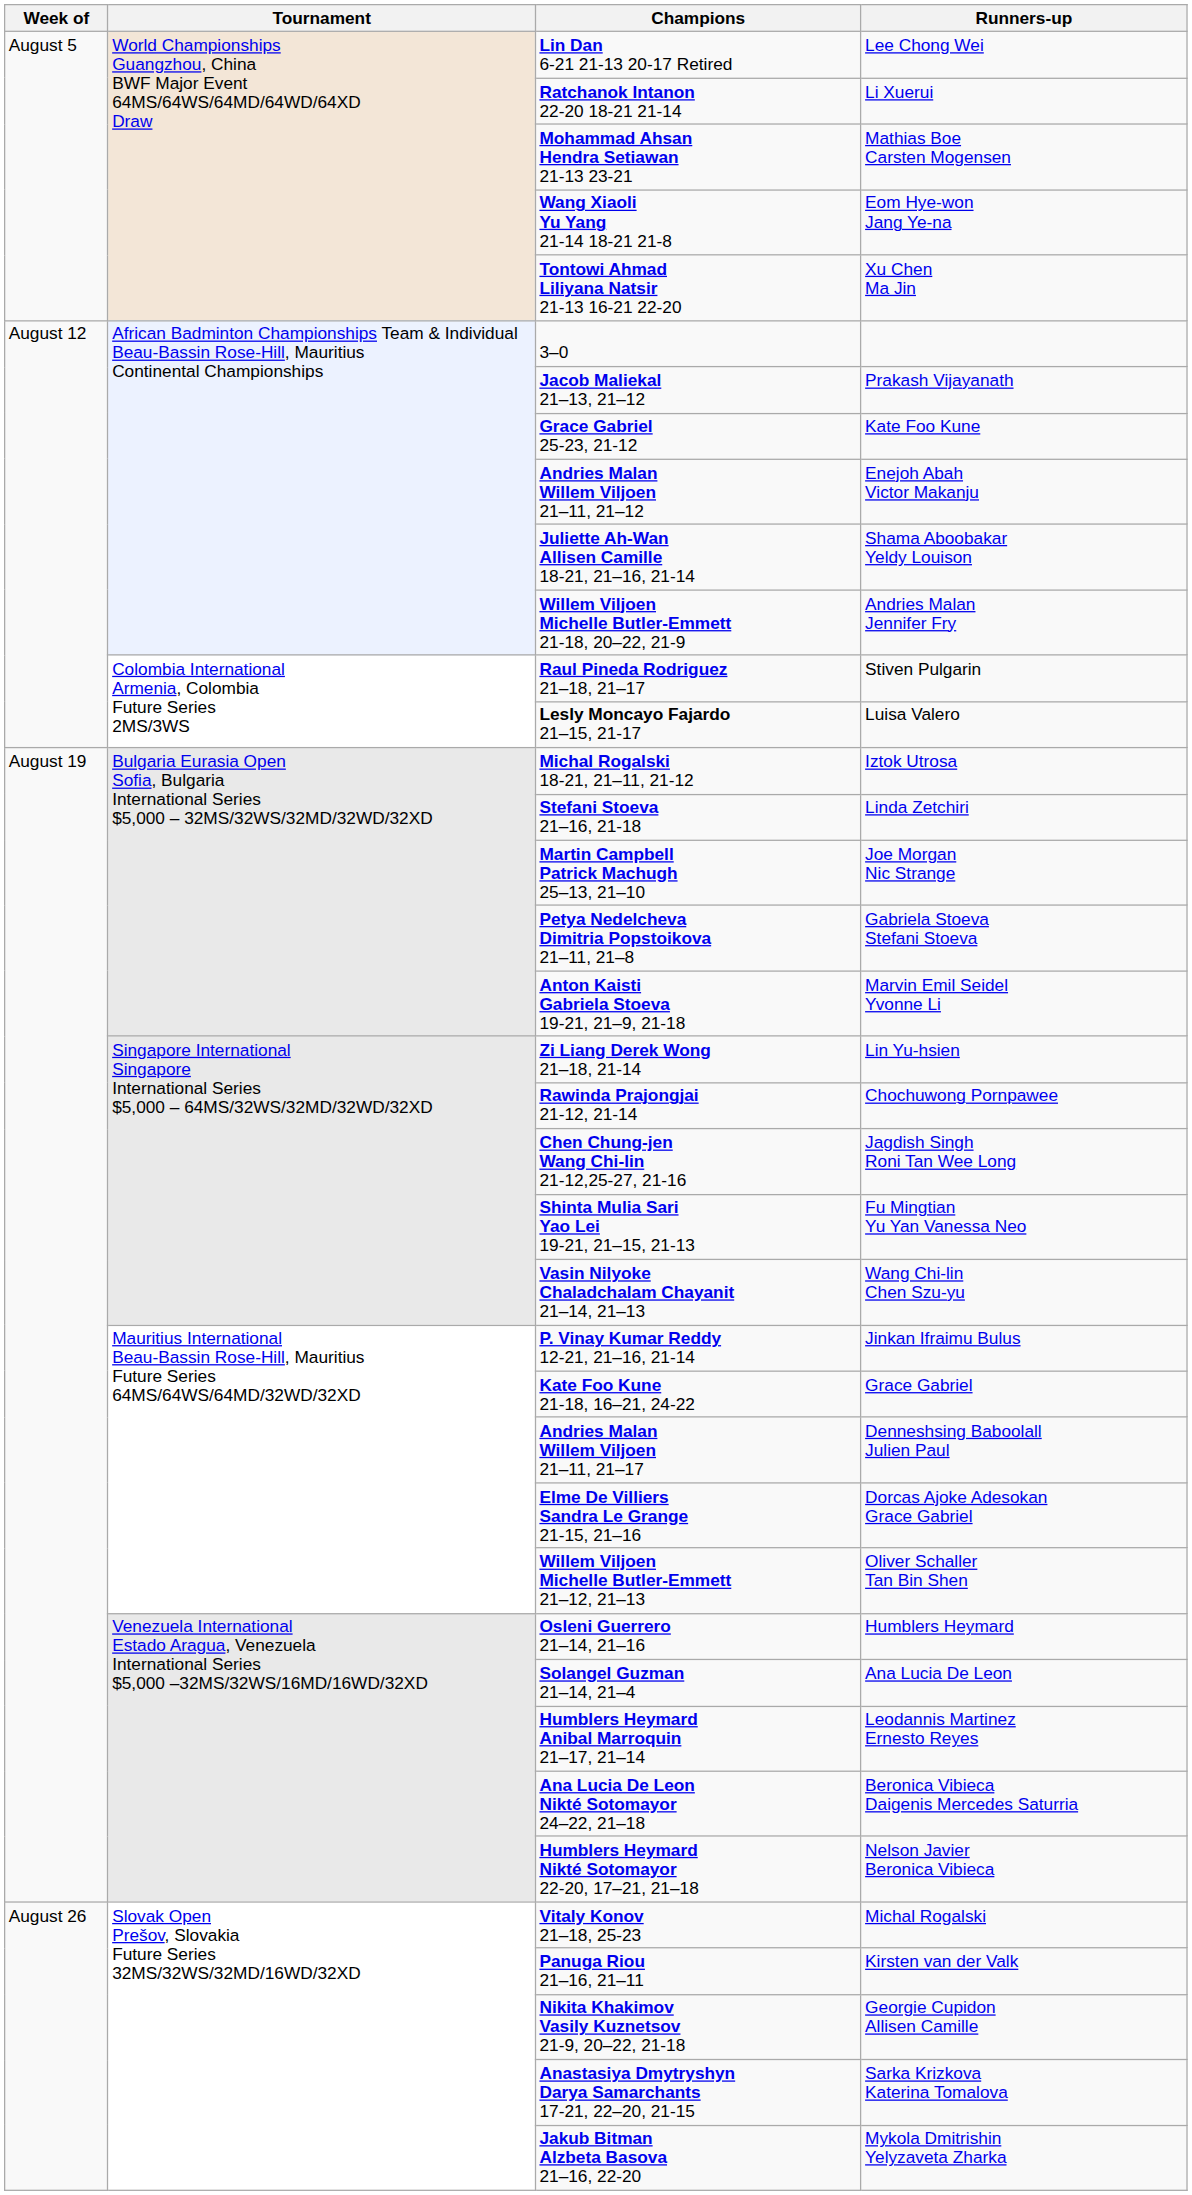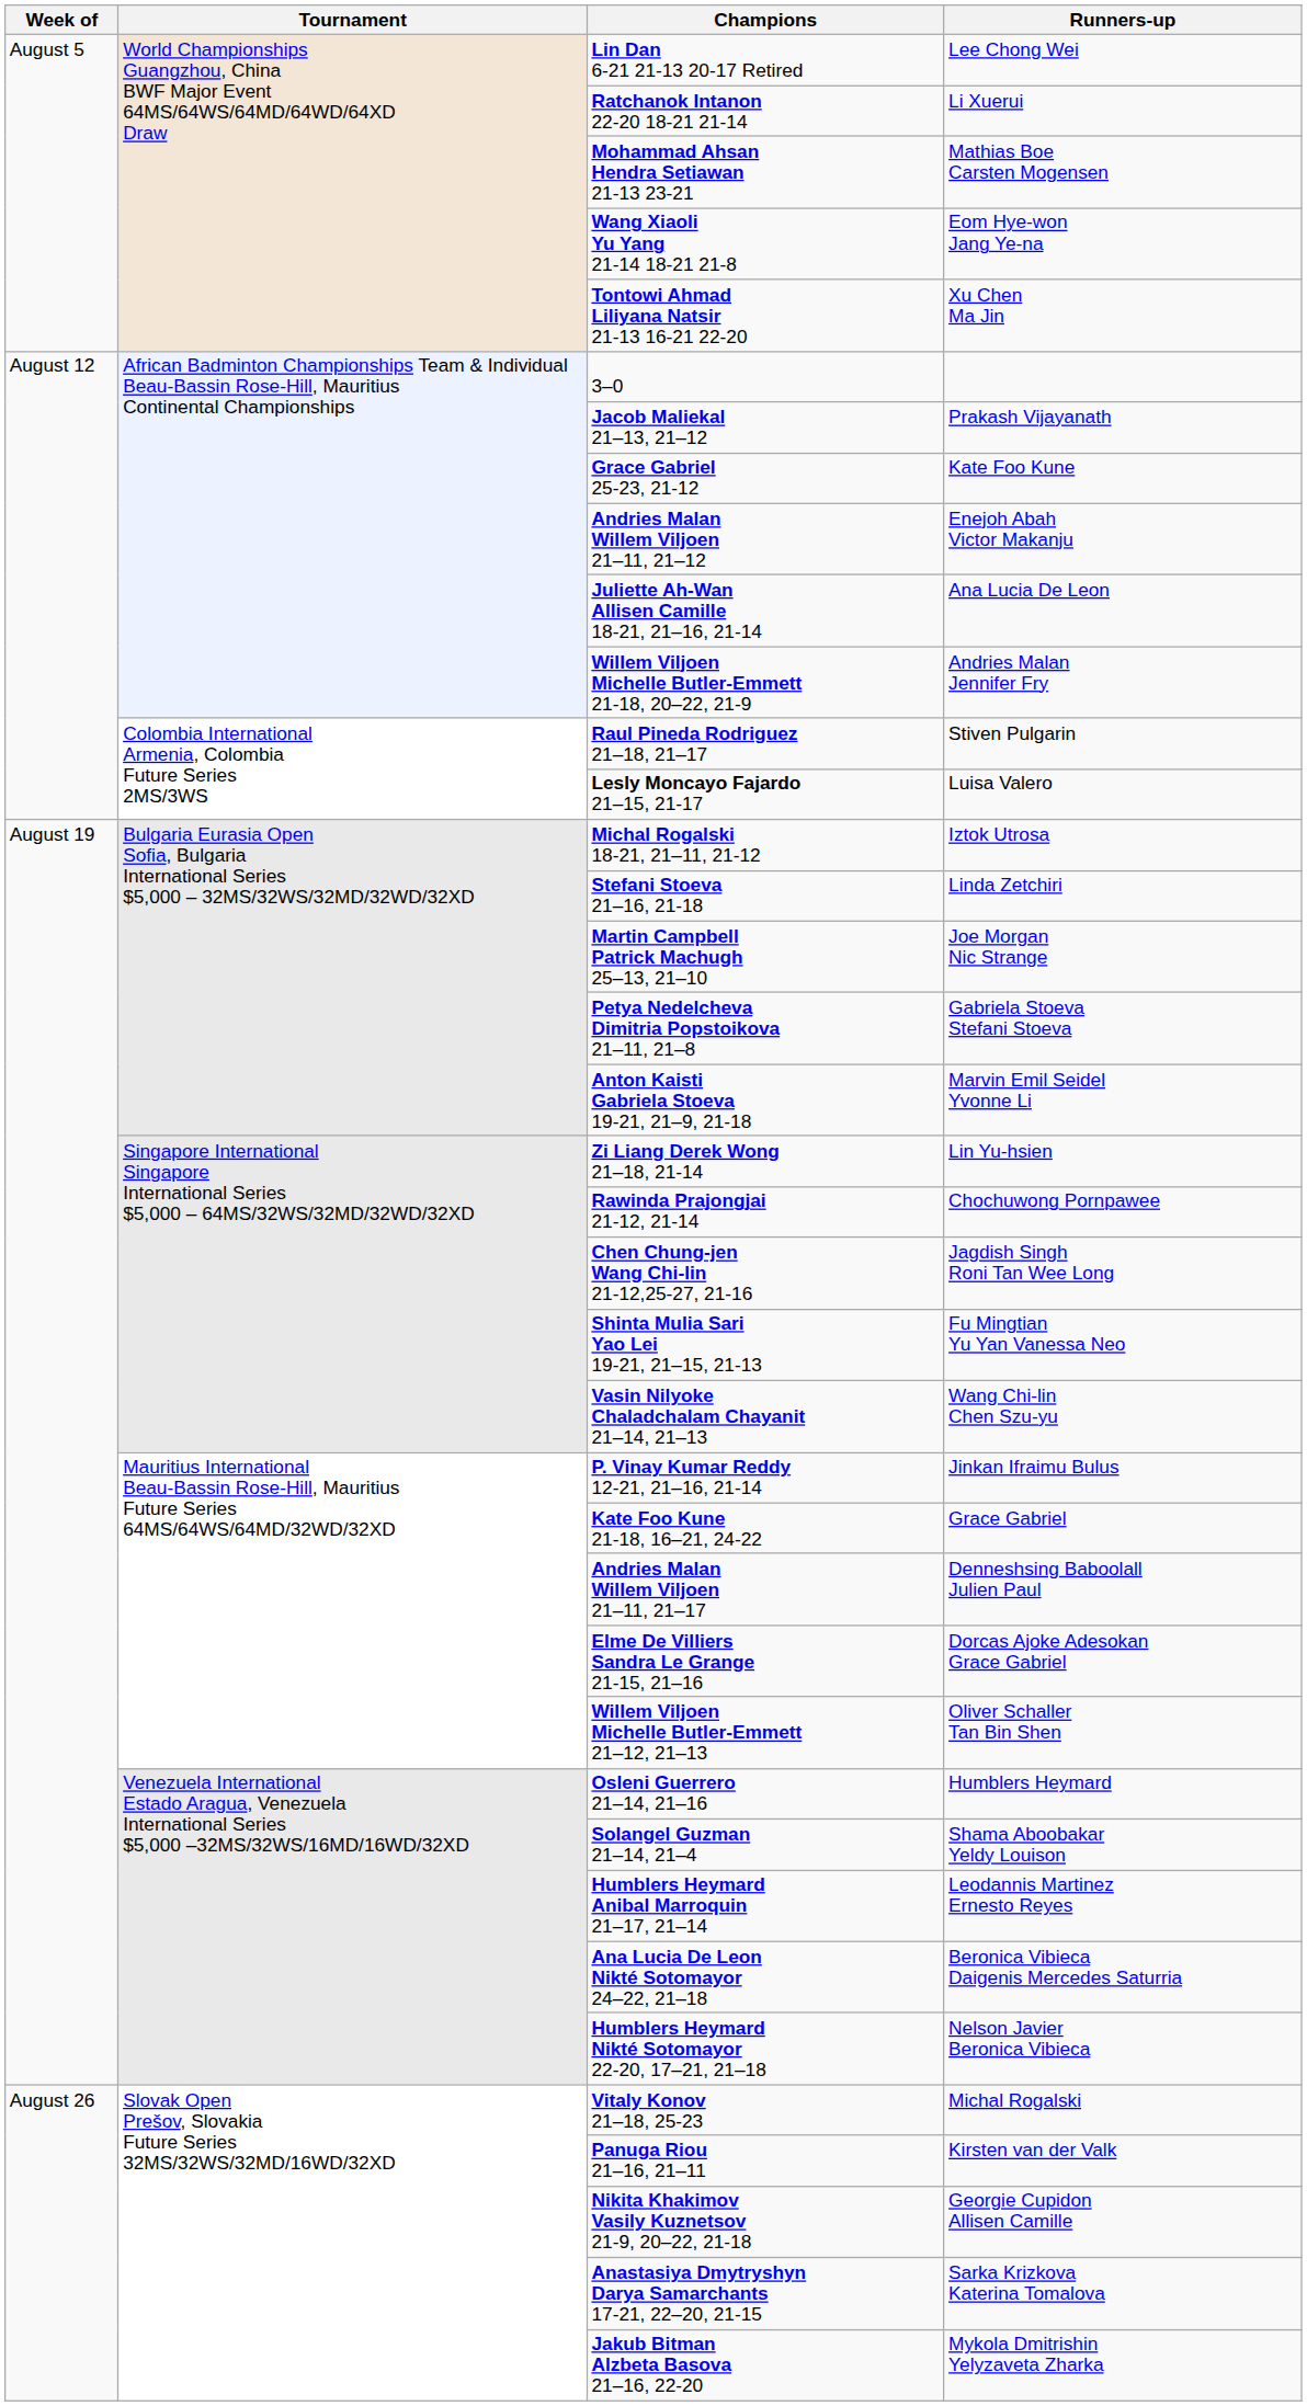 <table class=wikitable style=font-size:85%>
 <tr>
 <th width=75>Week of</th>
 <th width=330>Tournament</th>
 <th width=250>Champions</th>
 <th width=250>Runners-up</th>
 </tr>
 <tr valign=top>
 <td rowspan=5>August 5</td>
 <td style="background:#F3E6D7;" rowspan="5"><a href='#'>World Championships</a><br><a href='#'>Guangzhou</a>, China<br>BWF Major Event<br>64MS/64WS/64MD/64WD/64XD<br><a href='#'>Draw</a></td>
 <td> <strong><a href='#'>Lin Dan</a></strong><br>6-21 21-13 20-17 Retired</td>
 <td> <a href='#'>Lee Chong Wei</a></td>
 </tr>
 <tr valign=top>
 <td> <strong><a href='#'>Ratchanok Intanon</a></strong><br>22-20 18-21 21-14</td>
 <td> <a href='#'>Li Xuerui</a></td>
 </tr>
 <tr valign=top>
 <td> <strong><a href='#'>Mohammad Ahsan</a><br> <a href='#'>Hendra Setiawan</a></strong><br>21-13 23-21</td>
 <td> <a href='#'>Mathias Boe</a><br> <a href='#'>Carsten Mogensen</a></td>
 </tr>
 <tr valign=top>
 <td> <strong><a href='#'>Wang Xiaoli</a><br> <a href='#'>Yu Yang</a></strong><br>21-14 18-21 21-8</td>
 <td> <a href='#'>Eom Hye-won</a> <br> <a href='#'>Jang Ye-na</a></td>
 </tr>
 <tr valign=top>
 <td> <strong><a href='#'>Tontowi Ahmad</a><br> <a href='#'>Liliyana Natsir</a></strong><br>21-13 16-21 22-20</td>
 <td> <a href='#'>Xu Chen</a><br> <a href='#'>Ma Jin</a></td>
 </tr>
 <tr valign=top>
 <td rowspan=8>August 12</td>
 <td style="background:#ECF2FF;" rowspan="6"><a href='#'>African Badminton Championships</a> Team & Individual<br><a href='#'>Beau-Bassin Rose-Hill</a>, Mauritius<br>Continental Championships</td>
 <td><br>3–0</td>
 <td></td>
 </tr>
 <tr valign=top>
 <td> <strong><a href='#'>Jacob Maliekal</a></strong><br>21–13, 21–12</td>
 <td> <a href='#'>Prakash Vijayanath</a></td>
 </tr>
 <tr valign=top>
 <td> <strong><a href='#'>Grace Gabriel</a></strong><br>25-23, 21-12</td>
 <td> <a href='#'>Kate Foo Kune</a></td>
 </tr>
 <tr valign=top>
 <td> <strong><a href='#'>Andries Malan</a><br> <a href='#'>Willem Viljoen</a></strong><br>21–11, 21–12</td>
 <td> <a href='#'>Enejoh Abah</a><br> <a href='#'>Victor Makanju</a></td>
 </tr>
 <tr valign=top>
 <td> <strong><a href='#'>Juliette Ah-Wan</a><br> <a href='#'>Allisen Camille</a></strong><br>18-21, 21–16, 21-14</td>
-<td> <a href='#'>Shama Aboobakar</a><br> <a href='#'>Yeldy Louison</a></td>
+<td> <a href='#'>Ana Lucia De Leon</a></td>
 </tr>
 <tr valign=top>
 <td> <strong><a href='#'>Willem Viljoen</a><br> <a href='#'>Michelle Butler-Emmett</a></strong><br>21-18, 20–22, 21-9</td>
 <td> <a href='#'>Andries Malan</a><br> <a href='#'>Jennifer Fry</a></td>
 </tr>
 <tr valign=top>
 <td style="background:#ffffff;" rowspan="2"><a href='#'>Colombia International</a><br><a href='#'>Armenia</a>, Colombia<br>Future Series<br>2MS/3WS</td>
 <td> <strong><a href='#'>Raul Pineda Rodriguez</a></strong><br>21–18, 21–17</td>
 <td> Stiven Pulgarin</td>
 </tr>
 <tr valign=top>
 <td> <strong>Lesly Moncayo Fajardo</strong><br>21–15, 21-17</td>
 <td> Luisa Valero</td>
 </tr>
 <tr valign=top>
 <td rowspan=20>August 19</td>
 <td style="background:#E9E9E9;" rowspan="5"><a href='#'>Bulgaria Eurasia Open</a><br><a href='#'>Sofia</a>, Bulgaria<br>International Series<br>$5,000 – 32MS/32WS/32MD/32WD/32XD</td>
 <td> <strong><a href='#'>Michal Rogalski</a></strong><br>18-21, 21–11, 21-12</td>
 <td> <a href='#'>Iztok Utrosa</a></td>
 </tr>
 <tr valign=top>
 <td> <strong><a href='#'>Stefani Stoeva</a></strong><br>21–16, 21-18</td>
 <td> <a href='#'>Linda Zetchiri</a></td>
 </tr>
 <tr valign=top>
 <td> <strong><a href='#'>Martin Campbell</a><br> <a href='#'>Patrick Machugh</a></strong><br>25–13, 21–10</td>
 <td> <a href='#'>Joe Morgan</a><br> <a href='#'>Nic Strange</a></td>
 </tr>
 <tr valign=top>
 <td> <strong><a href='#'>Petya Nedelcheva</a><br> <a href='#'>Dimitria Popstoikova</a></strong><br>21–11, 21–8</td>
 <td> <a href='#'>Gabriela Stoeva</a><br> <a href='#'>Stefani Stoeva</a></td>
 </tr>
 <tr valign=top>
 <td> <strong><a href='#'>Anton Kaisti</a><br> <a href='#'>Gabriela Stoeva</a></strong><br>19-21, 21–9, 21-18</td>
 <td> <a href='#'>Marvin Emil Seidel</a><br> <a href='#'>Yvonne Li</a></td>
 </tr>
 <tr valign=top>
 <td style="background:#E9E9E9;" rowspan="5"><a href='#'>Singapore International</a><br><a href='#'>Singapore</a><br>International Series<br>$5,000 – 64MS/32WS/32MD/32WD/32XD</td>
 <td> <strong><a href='#'>Zi Liang Derek Wong</a></strong><br>21–18, 21-14</td>
 <td> <a href='#'>Lin Yu-hsien</a></td>
 </tr>
 <tr valign=top>
 <td> <strong><a href='#'>Rawinda Prajongjai</a></strong><br>21-12, 21-14</td>
 <td> <a href='#'>Chochuwong Pornpawee</a></td>
 </tr>
 <tr valign=top>
 <td> <strong><a href='#'>Chen Chung-jen</a><br> <a href='#'>Wang Chi-lin</a></strong><br>21-12,25-27, 21-16</td>
 <td> <a href='#'>Jagdish Singh</a><br> <a href='#'>Roni Tan Wee Long</a></td>
 </tr>
 <tr valign=top>
 <td> <strong><a href='#'>Shinta Mulia Sari</a><br> <a href='#'>Yao Lei</a></strong><br>19-21, 21–15, 21-13</td>
 <td> <a href='#'>Fu Mingtian</a><br> <a href='#'>Yu Yan Vanessa Neo</a></td>
 </tr>
 <tr valign=top>
 <td> <strong><a href='#'>Vasin Nilyoke</a><br> <a href='#'>Chaladchalam Chayanit</a></strong><br>21–14, 21–13</td>
 <td> <a href='#'>Wang Chi-lin</a><br> <a href='#'>Chen Szu-yu</a></td>
 </tr>
 <tr valign=top>
 <td style="background:#ffffff;" rowspan="5"><a href='#'>Mauritius International</a><br><a href='#'>Beau-Bassin Rose-Hill</a>, Mauritius<br>Future Series<br>64MS/64WS/64MD/32WD/32XD</td>
 <td> <strong><a href='#'>P. Vinay Kumar Reddy</a></strong><br>12-21, 21–16, 21-14</td>
 <td> <a href='#'>Jinkan Ifraimu Bulus</a></td>
 </tr>
 <tr valign=top>
 <td> <strong><a href='#'>Kate Foo Kune</a></strong><br>21-18, 16–21, 24-22</td>
 <td> <a href='#'>Grace Gabriel</a></td>
 </tr>
 <tr valign=top>
 <td> <strong><a href='#'>Andries Malan</a><br> <a href='#'>Willem Viljoen</a></strong><br>21–11, 21–17</td>
 <td> <a href='#'>Denneshsing Baboolall</a><br> <a href='#'>Julien Paul</a></td>
 </tr>
 <tr valign=top>
 <td> <strong><a href='#'>Elme De Villiers</a><br> <a href='#'>Sandra Le Grange</a></strong><br>21-15, 21–16</td>
 <td> <a href='#'>Dorcas Ajoke Adesokan</a><br> <a href='#'>Grace Gabriel</a></td>
 </tr>
 <tr valign=top>
 <td> <strong><a href='#'>Willem Viljoen</a><br> <a href='#'>Michelle Butler-Emmett</a></strong><br>21–12, 21–13</td>
 <td> <a href='#'>Oliver Schaller</a><br> <a href='#'>Tan Bin Shen</a></td>
 </tr>
 <tr valign=top>
 <td style="background:#E9E9E9;" rowspan="5"><a href='#'>Venezuela International</a><br><a href='#'>Estado Aragua</a>, Venezuela<br>International Series<br>$5,000 –32MS/32WS/16MD/16WD/32XD</td>
 <td> <strong><a href='#'>Osleni Guerrero</a></strong><br>21–14, 21–16</td>
 <td> <a href='#'>Humblers Heymard</a></td>
 </tr>
 <tr valign=top>
 <td> <strong><a href='#'>Solangel Guzman</a></strong><br>21–14, 21–4</td>
-<td> <a href='#'>Ana Lucia De Leon</a></td>
+<td> <a href='#'>Shama Aboobakar</a><br> <a href='#'>Yeldy Louison</a></td>
 </tr>
 <tr valign=top>
 <td> <strong><a href='#'>Humblers Heymard</a><br> <a href='#'>Anibal Marroquin</a></strong><br>21–17, 21–14</td>
 <td> <a href='#'>Leodannis Martinez</a><br> <a href='#'>Ernesto Reyes</a></td>
 </tr>
 <tr valign=top>
 <td> <strong><a href='#'>Ana Lucia De Leon</a><br> <a href='#'>Nikté Sotomayor</a></strong><br>24–22, 21–18</td>
 <td> <a href='#'>Beronica Vibieca</a><br> <a href='#'>Daigenis Mercedes Saturria</a></td>
 </tr>
 <tr valign=top>
 <td> <strong><a href='#'>Humblers Heymard</a><br> <a href='#'>Nikté Sotomayor</a></strong><br>22-20, 17–21, 21–18</td>
 <td> <a href='#'>Nelson Javier</a><br> <a href='#'>Beronica Vibieca</a></td>
 </tr>
 <tr valign=top>
 <td rowspan=5>August 26</td>
 <td style="background:#ffffff;" rowspan="5"><a href='#'>Slovak Open</a><br><a href='#'>Prešov</a>, Slovakia<br>Future Series<br>32MS/32WS/32MD/16WD/32XD</td>
 <td> <strong><a href='#'>Vitaly Konov</a></strong><br>21–18, 25-23</td>
 <td> <a href='#'>Michal Rogalski</a></td>
 </tr>
 <tr valign=top>
 <td> <strong><a href='#'>Panuga Riou</a></strong><br>21–16, 21–11</td>
 <td> <a href='#'>Kirsten van der Valk</a></td>
 </tr>
 <tr valign=top>
 <td> <strong><a href='#'>Nikita Khakimov</a><br> <a href='#'>Vasily Kuznetsov</a></strong><br>21-9, 20–22, 21-18</td>
 <td> <a href='#'>Georgie Cupidon</a><br> <a href='#'>Allisen Camille</a></td>
 </tr>
 <tr valign=top>
 <td> <strong><a href='#'>Anastasiya Dmytryshyn</a><br> <a href='#'>Darya Samarchants</a></strong><br>17-21, 22–20, 21-15</td>
 <td> <a href='#'>Sarka Krizkova</a><br> <a href='#'>Katerina Tomalova</a></td>
 </tr>
 <tr valign=top>
 <td> <strong><a href='#'>Jakub Bitman</a><br> <a href='#'>Alzbeta Basova</a></strong><br>21–16, 22-20</td>
 <td> <a href='#'>Mykola Dmitrishin</a><br> <a href='#'>Yelyzaveta Zharka</a></td>
 </tr>
 </table>
